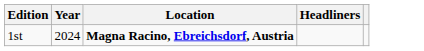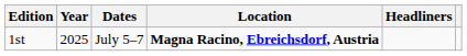 <table class="wikitable sortable">
 <tr>
 <th>Edition</th>
 <th>Year</th>
+<th>Dates</th>
 <th>Location</th>
 <th class="unsortable">Headliners</th>
 <th class="unsortable"></th>
 </tr>
 <tr>
 <td>1st</td>
-<td>2024</td>
+<td>2025</td>
+<td>July 5–7</td>
 <td><strong>Magna Racino, <a href='#'>Ebreichsdorf</a>, Austria</strong></td>
 <td></td>
 <td align="center"></td>
 </tr>
 </table>
